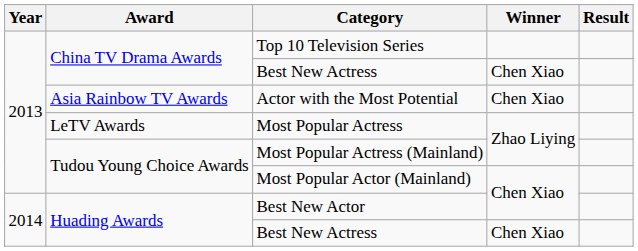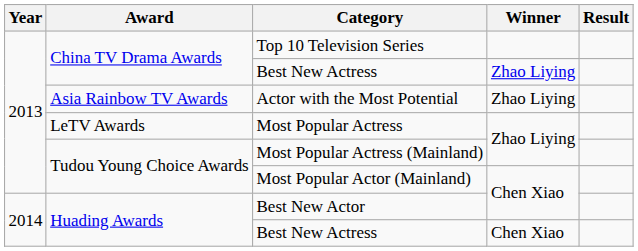 <table class="wikitable">
 <tr>
 <th>Year</th>
 <th>Award</th>
 <th>Category</th>
 <th>Winner</th>
 <th>Result</th>
 </tr>
 <tr>
 <td rowspan="6">2013</td>
 <td rowspan="2"><a href='#'>China TV Drama Awards</a></td>
 <td rowspan="1">Top 10 Television Series</td>
 <td></td>
 <td></td>
 </tr>
 <tr>
 <td>Best New Actress</td>
-<td>Chen Xiao</td>
+<td><a href='#'>Zhao Liying</a></td>
 <td></td>
 </tr>
 <tr>
 <td><a href='#'>Asia Rainbow TV Awards</a></td>
 <td>Actor with the Most Potential</td>
-<td>Chen Xiao</td>
+<td>Zhao Liying</td>
 <td></td>
 </tr>
 <tr>
 <td>LeTV Awards</td>
 <td>Most Popular Actress</td>
 <td rowspan=2>Zhao Liying</td>
 <td></td>
 </tr>
 <tr>
 <td rowspan="2">Tudou Young Choice Awards</td>
 <td rowspan="1">Most Popular Actress (Mainland)</td>
 <td></td>
 </tr>
 <tr>
 <td>Most Popular Actor (Mainland)</td>
 <td rowspan=2>Chen Xiao</td>
 <td></td>
 </tr>
 <tr>
 <td rowspan=2>2014</td>
 <td rowspan=2><a href='#'>Huading Awards</a></td>
 <td>Best New Actor</td>
 <td></td>
 </tr>
 <tr>
 <td>Best New Actress</td>
 <td>Chen Xiao</td>
 <td></td>
 </tr>
 </table>
